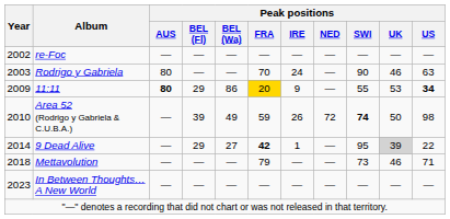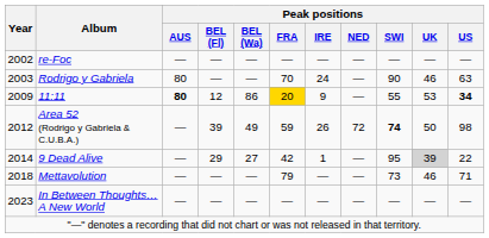 <table class="wikitable">
 <tr>
 <th align="center" rowspan="2" width="10">Year</th>
 <th align="center" rowspan="2" width="170">Album</th>
 <th align="center" colspan="9" width="30">Peak positions</th>
 </tr>
 <tr>
 <th scope="col" style="width:3em;font-size:90%;"><a href='#'>AUS</a><br></th>
 <th scope="col" style="width:3em;font-size:90%;"><a href='#'>BEL<br>(Fl)</a><br></th>
 <th scope="col" style="width:3em;font-size:90%;"><a href='#'>BEL<br>(Wa)</a><br></th>
 <th scope="col" style="width:3em;font-size:90%;"><a href='#'>FRA</a><br></th>
 <th scope="col" style="width:3em;font-size:90%;"><a href='#'>IRE</a><br></th>
 <th scope="col" style="width:3em;font-size:90%;"><a href='#'>NED</a><br></th>
 <th scope="col" style="width:3em;font-size:90%;"><a href='#'>SWI</a><br></th>
 <th scope="col" style="width:3em;font-size:90%;"><a href='#'>UK</a><br></th>
 <th scope="col" style="width:3em;font-size:90%;"><a href='#'>US</a><br></th>
 </tr>
 <tr>
 <td align="center">2002</td>
 <td><em><a href='#'>re-Foc</a></em></td>
 <td align="center">—</td>
 <td align="center">—</td>
 <td align="center">—</td>
 <td align="center">—</td>
 <td align="center">—</td>
 <td align="center">—</td>
 <td align="center">—</td>
 <td align="center">—</td>
 <td align="center">—</td>
 </tr>
 <tr>
 <td align="center">2003</td>
 <td><em><a href='#'>Rodrigo y Gabriela</a></em></td>
 <td align="center">80</td>
 <td align="center">—</td>
 <td align="center">—</td>
 <td align="center">70</td>
 <td align="center">24</td>
 <td align="center">—</td>
 <td align="center">90</td>
 <td align="center">46</td>
 <td align="center">63</td>
 </tr>
 <tr>
 <td align="center">2009</td>
 <td><em><a href='#'>11:11</a></em></td>
 <td align="center"><strong>80</strong></td>
-<td align="center">29</td>
+<td align="center">12</td>
 <td align="center">86</td>
 <td align="center" style="background: gold;">20</td>
 <td align="center">9</td>
 <td align="center">—</td>
 <td align="center">55</td>
 <td align="center">53</td>
 <td align="center"><strong>34</strong></td>
 </tr>
 <tr>
-<td align="center">2010</td>
+<td align="center">2012</td>
 <td><em><a href='#'>Area 52</a></em><br><small>(Rodrigo y Gabriela & C.U.B.A.)</small></td>
 <td align="center">—</td>
 <td align="center">39</td>
 <td align="center">49</td>
 <td align="center">59</td>
 <td align="center">26</td>
 <td align="center">72</td>
 <td align="center"><strong>74</strong></td>
 <td align="center">50</td>
 <td align="center">98</td>
 </tr>
 <tr>
 <td align="center">2014</td>
 <td><em><a href='#'>9 Dead Alive</a></em></td>
 <td align="center">—</td>
 <td align="center">29</td>
 <td align="center">27</td>
-<td align="center"><strong>42</strong></td>
+<td align="center">42</td>
 <td align="center">1</td>
 <td align="center">—</td>
 <td align="center">95</td>
 <td align="center" style="background: lightgrey;">39</td>
 <td align="center">22</td>
 </tr>
 <tr>
 <td align="center">2018</td>
 <td><em><a href='#'>Mettavolution</a></em></td>
 <td align="center">—</td>
 <td align="center">—</td>
 <td align="center">—</td>
 <td align="center">79</td>
 <td align="center">—</td>
 <td align="center">—</td>
 <td align="center">73</td>
 <td align="center">46</td>
 <td align="center">71</td>
 </tr>
 <tr>
 <td align="center">2023</td>
 <td><em><a href='#'>In Between Thoughts… A New World</a></em></td>
 <td align="center">—</td>
 <td align="center">—</td>
 <td align="center">—</td>
 <td align="center">—</td>
 <td align="center">—</td>
 <td align="center">—</td>
 <td align="center">—</td>
 <td align="center">—</td>
 <td align="center">—</td>
 </tr>
 <tr>
 <td colspan="14" style="font-size:90%" align="center">"—" denotes a recording that did not chart or was not released in that territory.</td>
 </tr>
 </table>
